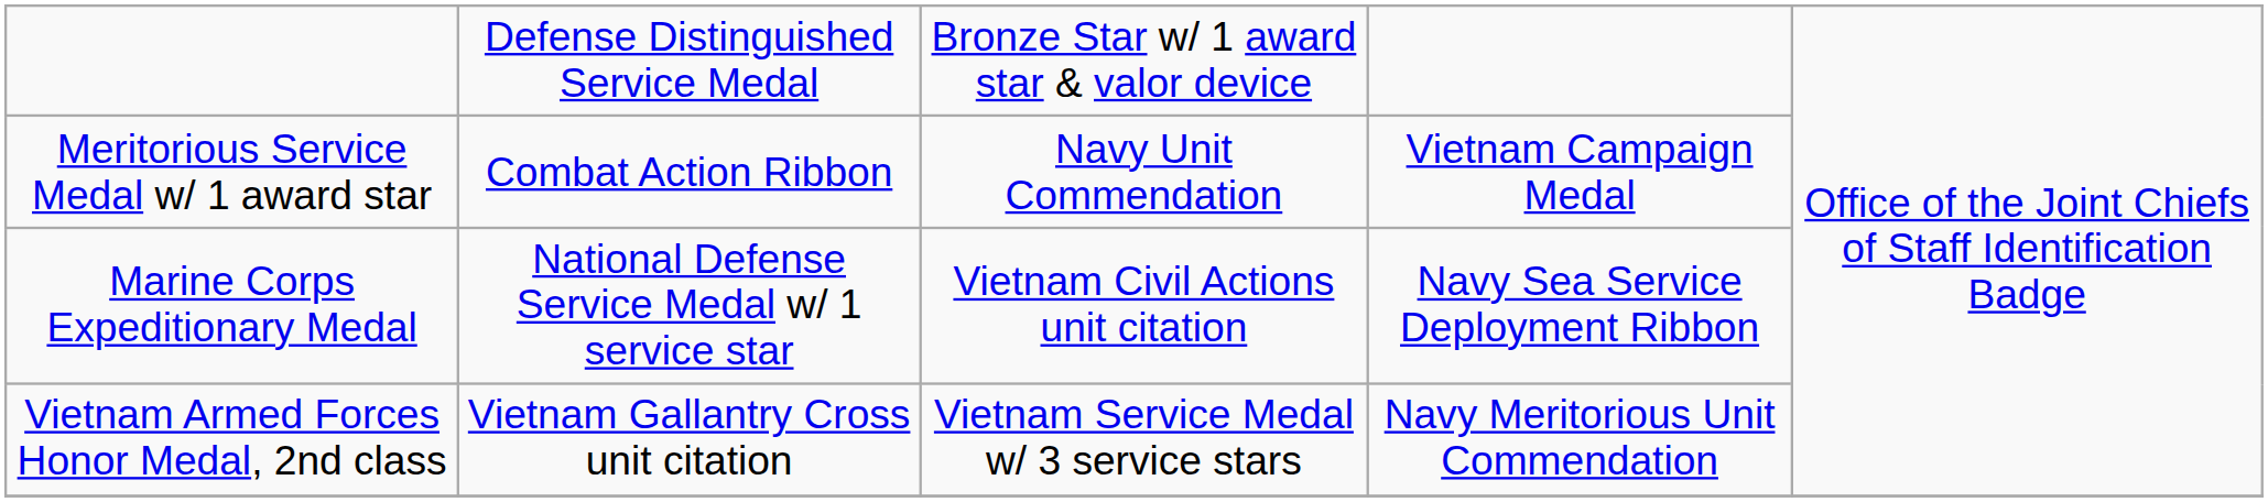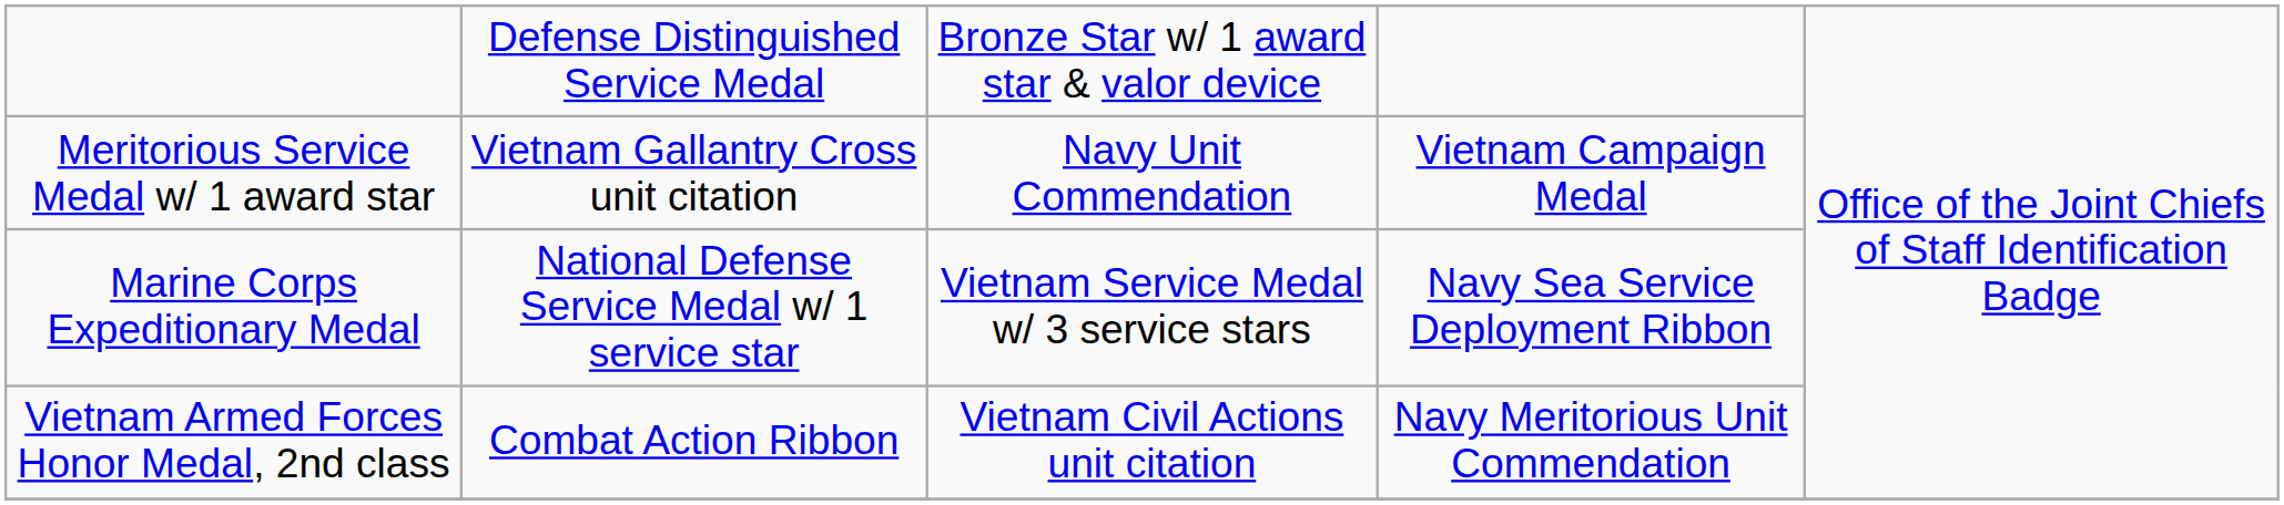 <table class="wikitable" style="margin:1em auto; text-align:center;">
 <tr>
 <td></td>
 <td><a href='#'>Defense Distinguished Service Medal</a></td>
 <td><a href='#'>Bronze Star</a> w/ 1 <a href='#'>award star</a> & <a href='#'>valor device</a></td>
 <td></td>
 <td rowspan="4" align="center"><a href='#'>Office of the Joint Chiefs of Staff Identification Badge</a></td>
 </tr>
 <tr>
 <td><a href='#'>Meritorious Service Medal</a> w/ 1 award star</td>
-<td><a href='#'>Combat Action Ribbon</a></td>
+<td><a href='#'>Vietnam Gallantry Cross</a> unit citation</td>
 <td><a href='#'>Navy Unit Commendation</a></td>
 <td><a href='#'>Vietnam Campaign Medal</a></td>
 </tr>
 <tr>
 <td><a href='#'>Marine Corps Expeditionary Medal</a></td>
 <td><a href='#'>National Defense Service Medal</a> w/ 1 <a href='#'>service star</a></td>
-<td><a href='#'>Vietnam Civil Actions unit citation</a></td>
+<td><a href='#'>Vietnam Service Medal</a> w/ 3 service stars</td>
 <td><a href='#'>Navy Sea Service Deployment Ribbon</a></td>
 </tr>
 <tr>
 <td><a href='#'>Vietnam Armed Forces Honor Medal</a>, 2nd class</td>
-<td><a href='#'>Vietnam Gallantry Cross</a> unit citation</td>
-<td><a href='#'>Vietnam Service Medal</a> w/ 3 service stars</td>
+<td><a href='#'>Combat Action Ribbon</a></td>
+<td><a href='#'>Vietnam Civil Actions unit citation</a></td>
 <td><a href='#'>Navy Meritorious Unit Commendation</a></td>
 </tr>
 <tr>
 </tr>
 </table>
